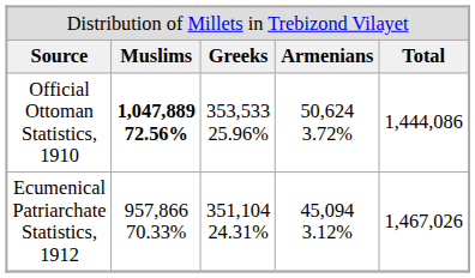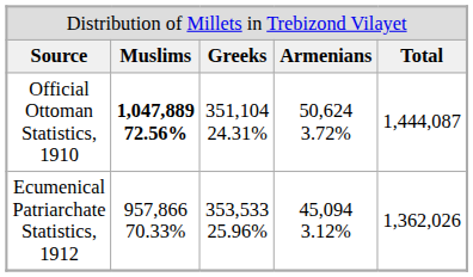 <table cellpadding="4" cellspacing="0" width=250 align="right" rules="all" style="margin: 1em; background: #ffffff; border: 2px solid #aaa; font-size: 100%;">
 <tr bgcolor=#DDDDDD>
 <td colspan=8 align="center">Distribution of <a href='#'>Millets</a> in <a href='#'>Trebizond Vilayet</a><br></td>
 </tr>
 <tr bgcolor=#f0f0f0 align="center">
 <th>Source</th>
 <th>Muslims</th>
 <th>Greeks</th>
 <th>Armenians</th>
 <th>Total</th>
 </tr>
 <tr align="center">
 <td>Official Ottoman Statistics, 1910</td>
 <td><strong>1,047,889<br>72.56%</strong></td>
-<td>353,533<br>25.96%</td>
+<td>351,104<br>24.31%</td>
 <td>50,624 <br>3.72%</td>
-<td>1,444,086</td>
+<td>1,444,087</td>
 </tr>
 <tr align="center">
 <td>Ecumenical Patriarchate Statistics, 1912</td>
 <td>957,866<br>70.33%</td>
-<td>351,104<br>24.31%</td>
+<td>353,533<br>25.96%</td>
 <td>45,094<br>3.12%</td>
-<td>1,467,026</td>
+<td>1,362,026</td>
 </tr>
 <tr>
 </tr>
 </table>
